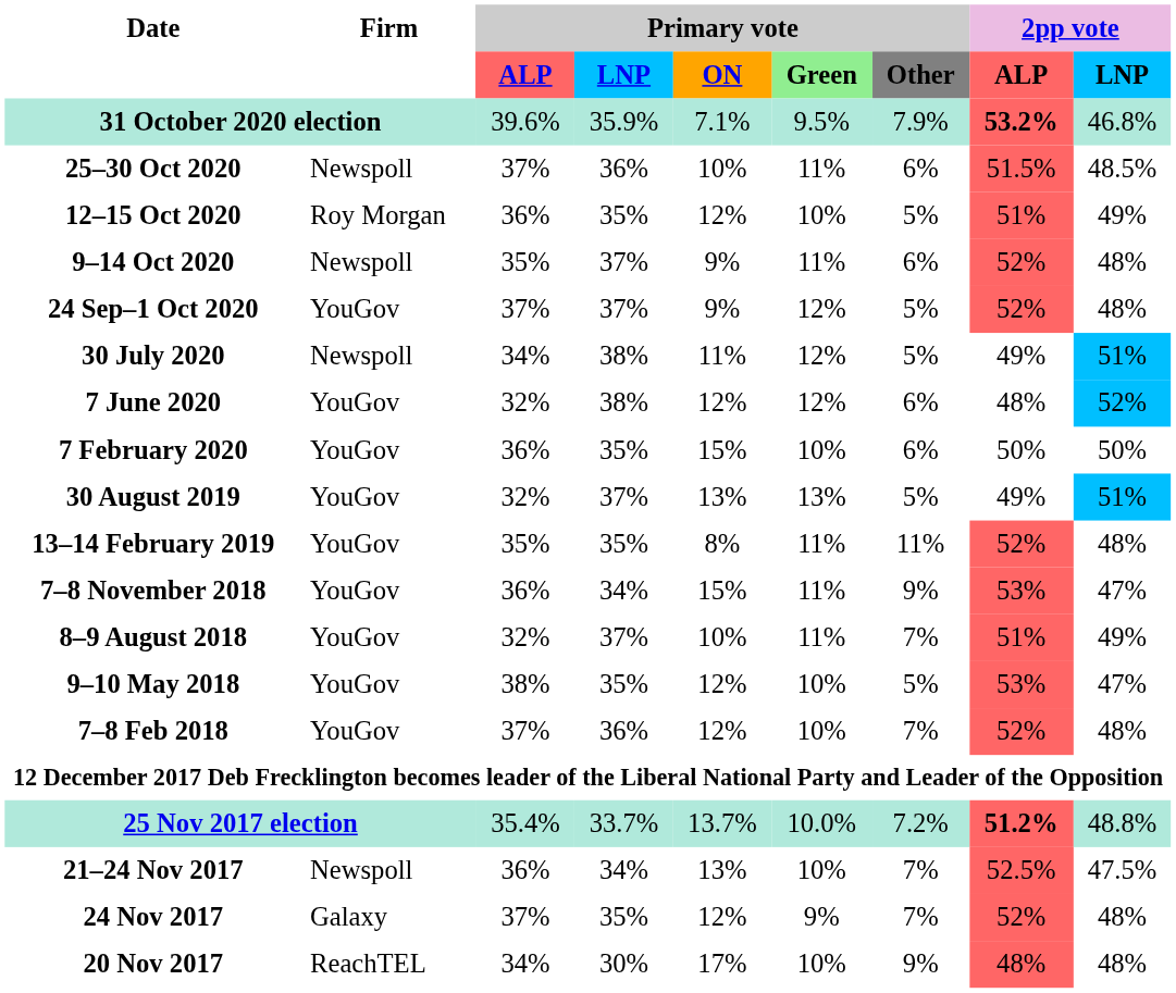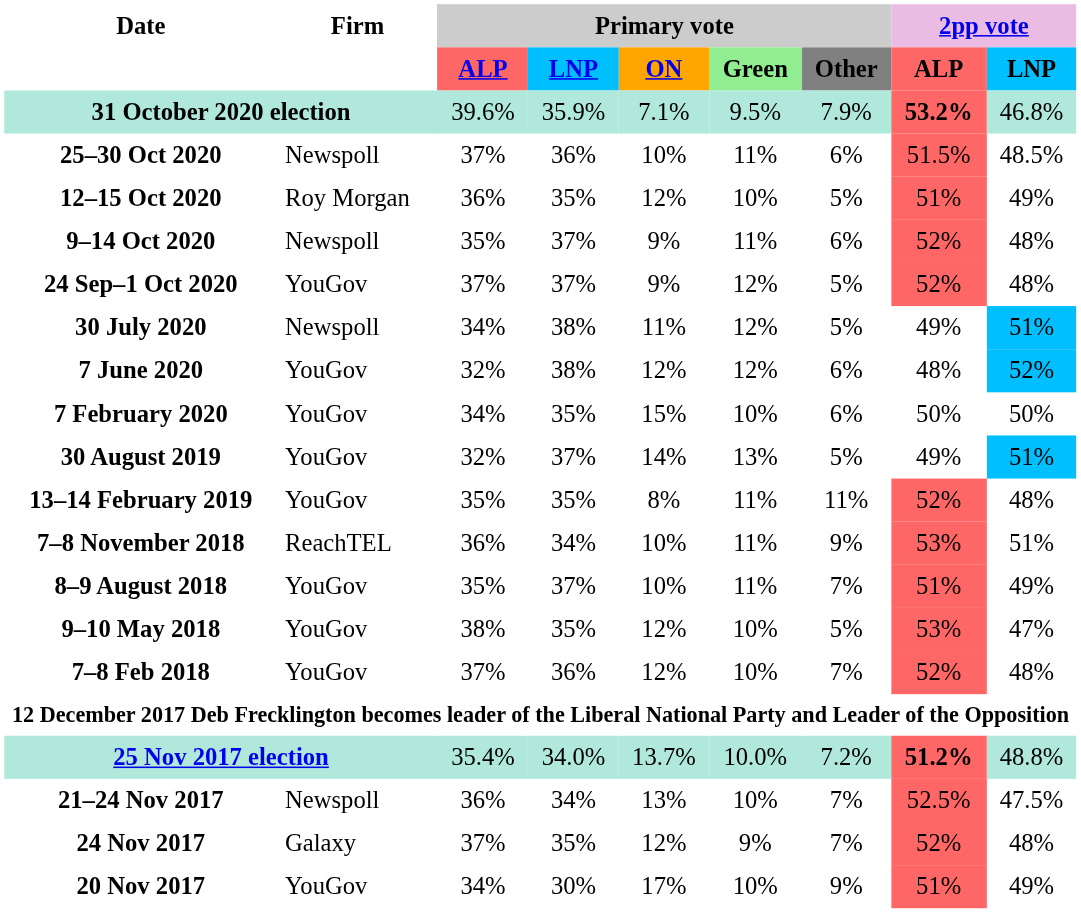 <table class="toccolours" cellpadding="5" cellspacing="0" style="text-align:center; float:left; margin-left:.5em; margin-top:.4em;">
 <tr>
 </tr>
 <tr>
 <th>Date</th>
 <th>Firm</th>
 <th colspan="5" style="background:#ccc">Primary vote</th>
 <th style="background:#ebbce3" colspan="2"><a href='#'>2pp vote</a></th>
 </tr>
 <tr>
 <th colspan=2></th>
 <th style="background:#f66"><a href='#'>ALP</a></th>
 <th style="background:#00bfff"><a href='#'>LNP</a></th>
 <th style="background:orange"><a href='#'>ON</a></th>
 <th style="background:#90ee90">Green</th>
 <th style="background:gray;">Other</th>
 <th style="background:#f66">ALP</th>
 <th style="background:#00bfff">LNP</th>
 </tr>
 <tr>
 <th style="background:#b0e9db;" colspan=2>31 October 2020 election</th>
 <td style="background:#b0e9db;">39.6%</td>
 <td style="background:#b0e9db;">35.9%</td>
 <td style="background:#b0e9db;">7.1%</td>
 <td style="background:#b0e9db;">9.5%</td>
 <td style="background:#b0e9db;">7.9%</td>
 <td style="background:#f66"><strong>53.2%</strong></td>
 <td style="background:#b0e9db;">46.8%</td>
 </tr>
 <tr>
 <th>25–30 Oct 2020</th>
 <td style="text-align:left;">Newspoll</td>
 <td>37%</td>
 <td>36%</td>
 <td>10%</td>
 <td>11%</td>
 <td>6%</td>
 <td style="background:#f66">51.5%</td>
 <td>48.5%</td>
 <th></th>
 </tr>
 <tr>
 <th>12–15 Oct 2020</th>
 <td style="text-align:left;">Roy Morgan</td>
 <td>36%</td>
 <td>35%</td>
 <td>12%</td>
 <td>10%</td>
 <td>5%</td>
 <td style="background:#f66">51%</td>
 <td>49%</td>
 <th></th>
 </tr>
 <tr>
 </tr>
 <tr>
 <th>9–14 Oct 2020</th>
 <td style="text-align:left;">Newspoll</td>
 <td>35%</td>
 <td>37%</td>
 <td>9%</td>
 <td>11%</td>
 <td>6%</td>
 <td style="background:#f66">52%</td>
 <td>48%</td>
 <th></th>
 </tr>
 <tr>
 <th>24 Sep–1 Oct 2020</th>
 <td style="text-align:left;">YouGov</td>
 <td>37%</td>
 <td>37%</td>
 <td>9%</td>
 <td>12%</td>
 <td>5%</td>
 <td style="background:#f66">52%</td>
 <td>48%</td>
 <th></th>
 </tr>
 <tr>
 <th>30 July 2020</th>
 <td style="text-align:left;">Newspoll</td>
 <td>34%</td>
 <td>38%</td>
 <td>11%</td>
 <td>12%</td>
 <td>5%</td>
 <td>49%</td>
 <td style="background:#00bfff">51%</td>
 <th></th>
 </tr>
 <tr>
 <th>7 June 2020</th>
 <td style="text-align:left;">YouGov</td>
 <td>32%</td>
 <td>38%</td>
 <td>12%</td>
 <td>12%</td>
 <td>6%</td>
 <td>48%</td>
 <td style="background:#00bfff">52%</td>
 <th></th>
 </tr>
 <tr>
 <th>7 February 2020</th>
 <td style="text-align:left;">YouGov</td>
-<td>36%</td>
+<td>34%</td>
 <td>35%</td>
 <td>15%</td>
 <td>10%</td>
 <td>6%</td>
 <td>50%</td>
 <td>50%</td>
 <th></th>
 </tr>
 <tr>
 <th>30 August 2019</th>
 <td style="text-align:left;">YouGov</td>
 <td>32%</td>
 <td>37%</td>
-<td>13%</td>
+<td>14%</td>
 <td>13%</td>
 <td>5%</td>
 <td>49%</td>
 <td style="background:#00bfff">51%</td>
 <th></th>
 </tr>
 <tr>
 <th>13–14 February 2019</th>
 <td style="text-align:left;">YouGov</td>
 <td>35%</td>
 <td>35%</td>
 <td>8%</td>
 <td>11%</td>
 <td>11%</td>
 <td style="background:#f66">52%</td>
 <td>48%</td>
 </tr>
 <tr>
 <th>7–8 November 2018</th>
-<td style="text-align:left;">YouGov</td>
+<td style="text-align:left;">ReachTEL</td>
 <td>36%</td>
 <td>34%</td>
-<td>15%</td>
+<td>10%</td>
 <td>11%</td>
 <td>9%</td>
 <td style="background:#f66">53%</td>
-<td>47%</td>
+<td>51%</td>
 </tr>
 <tr>
 <th>8–9 August 2018</th>
 <td style="text-align:left;">YouGov</td>
-<td>32%</td>
+<td>35%</td>
 <td>37%</td>
 <td>10%</td>
 <td>11%</td>
 <td>7%</td>
 <td style="background:#f66">51%</td>
 <td>49%</td>
 </tr>
 <tr>
 <th>9–10 May 2018</th>
 <td style="text-align:left;">YouGov</td>
 <td>38%</td>
 <td>35%</td>
 <td>12%</td>
 <td>10%</td>
 <td>5%</td>
 <td style="background:#f66">53%</td>
 <td>47%</td>
 </tr>
 <tr>
 <th>7–8 Feb 2018</th>
 <td style="text-align:left;">YouGov</td>
 <td>37%</td>
 <td>36%</td>
 <td>12%</td>
 <td>10%</td>
 <td>7%</td>
 <td style="background:#f66">52%</td>
 <td>48%</td>
 </tr>
 <tr>
 <th colspan="9"  style="font-size:90%;">12 December 2017 Deb Frecklington becomes leader of the Liberal National Party and Leader of the Opposition</th>
 </tr>
 <tr>
 <th style="background:#b0e9db;" colspan=2><a href='#'>25 Nov 2017 election</a></th>
 <td style="background:#b0e9db;">35.4%</td>
-<td style="background:#b0e9db;">33.7%</td>
+<td style="background:#b0e9db;">34.0%</td>
 <td style="background:#b0e9db;">13.7%</td>
 <td style="background:#b0e9db;">10.0%</td>
 <td style="background:#b0e9db;">7.2%</td>
 <td style="background:#f66;"><strong>51.2%</strong></td>
 <td style="background:#b0e9db;">48.8%</td>
 </tr>
 <tr>
 <th>21–24 Nov 2017</th>
 <td style="text-align:left;">Newspoll</td>
 <td>36%</td>
 <td>34%</td>
 <td>13%</td>
 <td>10%</td>
 <td>7%</td>
 <td style="background:#f66">52.5%</td>
 <td>47.5%</td>
 </tr>
 <tr>
 <th>24 Nov 2017</th>
 <td style="text-align:left;">Galaxy</td>
 <td>37%</td>
 <td>35%</td>
 <td>12%</td>
 <td>9%</td>
 <td>7%</td>
 <td style="background:#f66">52%</td>
 <td>48%</td>
 </tr>
 <tr>
 <th>20 Nov 2017</th>
-<td style="text-align:left;">ReachTEL</td>
+<td style="text-align:left;">YouGov</td>
 <td>34%</td>
 <td>30%</td>
 <td>17%</td>
 <td>10%</td>
 <td>9%</td>
-<td style="background:#f66">48%</td>
-<td>48%</td>
+<td style="background:#f66">51%</td>
+<td>49%</td>
 </tr>
 <tr>
 </tr>
 </table>
